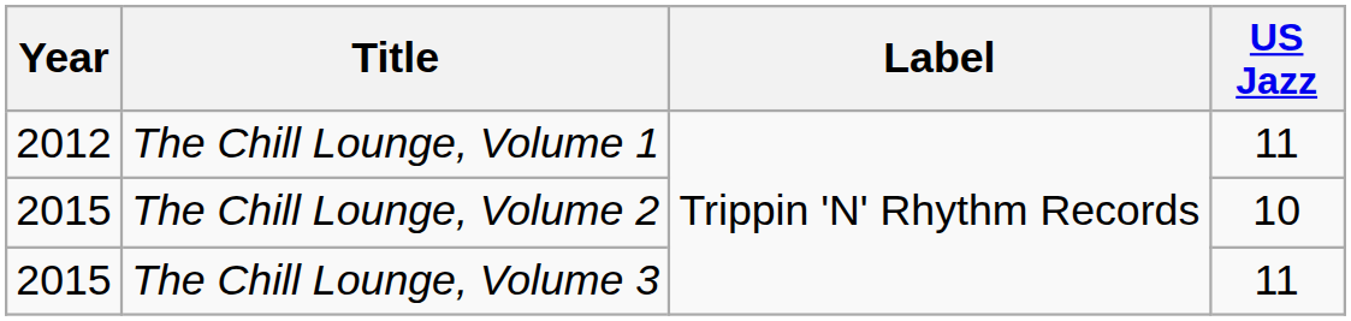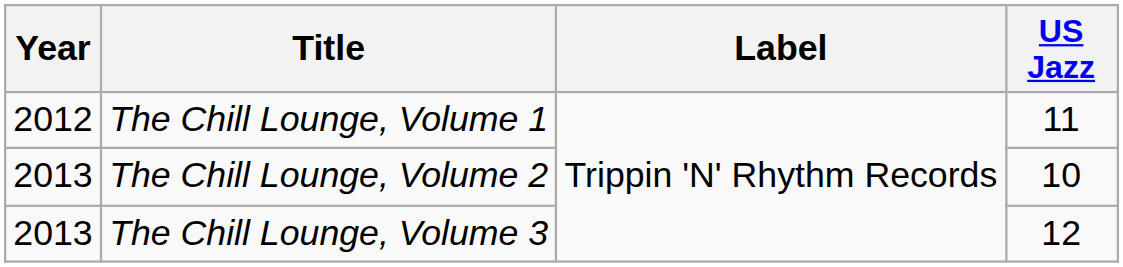 <table class="wikitable">
 <tr>
 <th>Year</th>
 <th>Title</th>
 <th>Label</th>
 <th style="width:3em;font-size:90%;"><a href='#'>US Jazz</a><br></th>
 </tr>
 <tr>
 <td>2012</td>
 <td><em>The Chill Lounge, Volume 1</em></td>
 <td rowspan="3">Trippin 'N' Rhythm Records</td>
 <td align="center">11</td>
 </tr>
 <tr>
-<td>2015</td>
+<td>2013</td>
 <td><em>The Chill Lounge, Volume 2</em></td>
 <td align="center">10</td>
 </tr>
 <tr>
-<td>2015</td>
+<td>2013</td>
 <td><em>The Chill Lounge, Volume 3</em></td>
-<td align="center">11</td>
+<td align="center">12</td>
 </tr>
 </table>
